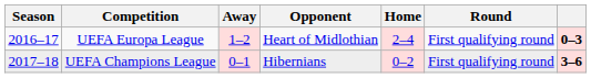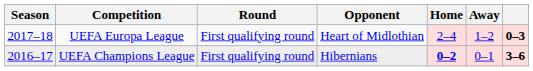 <table class="wikitable">
 <tr>
 <th>Season</th>
 <th>Competition</th>
-<th>Away</th>
+<th>Round</th>
 <th>Opponent</th>
 <th>Home</th>
-<th>Round</th>
+<th>Away</th>
 <th></th>
 </tr>
 <tr align=center>
-<td><a href='#'>2016–17</a></td>
+<td><a href='#'>2017–18</a></td>
 <td><a href='#'>UEFA Europa League</a></td>
-<td bgcolor=#ffdddd><a href='#'>1–2</a></td>
+<td><a href='#'>First qualifying round</a></td>
 <td align=left> <a href='#'>Heart of Midlothian</a></td>
 <td bgcolor=#ffdddd><a href='#'>2–4</a></td>
-<td><a href='#'>First qualifying round</a></td>
+<td bgcolor=#ffdddd><a href='#'>1–2</a></td>
 <td bgcolor=#ffdddd><strong>0–3</strong></td>
 </tr>
 <tr bgcolor=#EEEEEE align=center>
-<td><a href='#'>2017–18</a></td>
+<td><a href='#'>2016–17</a></td>
 <td><a href='#'>UEFA Champions League</a></td>
+<td><a href='#'>First qualifying round</a></td>
+<td align=left> <a href='#'>Hibernians</a></td>
+<td bgcolor=#ffdddd><strong><a href='#'>0–2</a></strong></td>
 <td bgcolor=#ffdddd><a href='#'>0–1</a></td>
-<td align=left> <a href='#'>Hibernians</a></td>
-<td bgcolor=#ffdddd><a href='#'>0–2</a></td>
-<td><a href='#'>First qualifying round</a></td>
 <td bgcolor=#ffdddd><strong>3–6</strong></td>
 </tr>
 </table>
